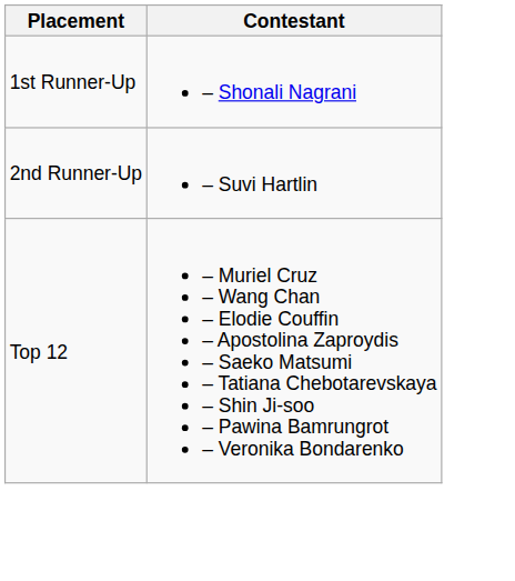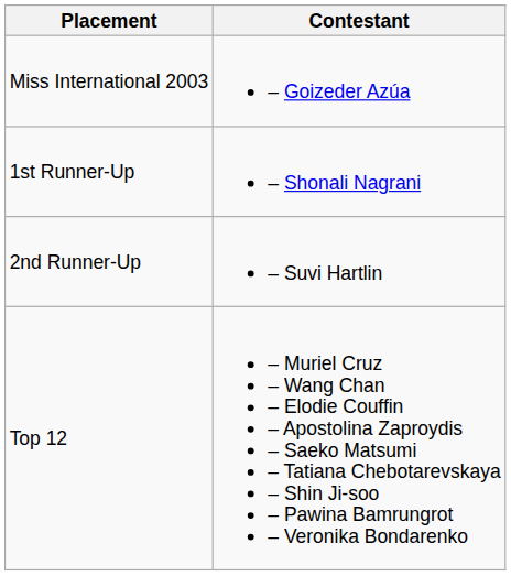 <table class="wikitable sortable" style="font-size:95%;">
 <tr>
 <th>Placement</th>
 <th>Contestant</th>
+</tr>
+<tr>
+<td>Miss International 2003</td>
+<td><br><ul><li> – <a href='#'>Goizeder Azúa</a></li></ul></td>
 </tr>
 <tr>
 <td>1st Runner-Up</td>
 <td><br><ul><li> – <a href='#'>Shonali Nagrani</a></li></ul></td>
 </tr>
 <tr>
 <td>2nd Runner-Up</td>
 <td><br><ul><li> – Suvi Hartlin</li></ul></td>
 </tr>
 <tr>
 <td>Top 12</td>
 <td><br><ul><li> – Muriel Cruz</li><li> – Wang Chan</li><li> – Elodie Couffin</li><li> – Apostolina Zaproydis</li><li> – Saeko Matsumi</li><li> – Tatiana Chebotarevskaya</li><li> – Shin Ji-soo</li><li> – Pawina Bamrungrot</li><li> – Veronika Bondarenko</li></ul></td>
 </tr>
 </table>
